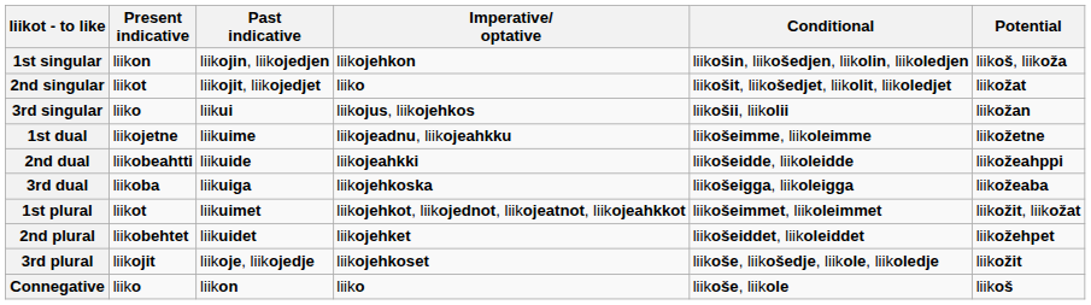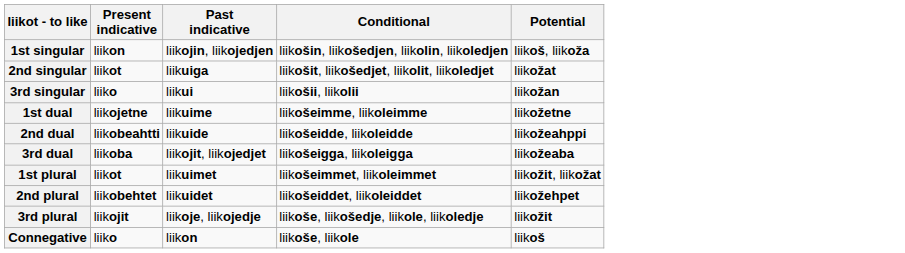 <table class="wikitable">
 <tr>
 <th>liikot - to like</th>
 <th>Present<br>indicative</th>
 <th>Past<br>indicative</th>
-<th>Imperative/<br>optative</th>
 <th>Conditional</th>
 <th>Potential</th>
 </tr>
 <tr>
 <th>1st singular</th>
 <td>liik<strong>on</strong></td>
 <td>liik<strong>ojin</strong>, liik<strong>ojedjen</strong></td>
-<td>liik<strong>ojehkon</strong></td>
 <td>liik<strong>ošin</strong>, liik<strong>ošedjen</strong>, liik<strong>olin</strong>, liik<strong>oledjen</strong></td>
 <td>liik<strong>oš</strong>, liik<strong>oža</strong></td>
 </tr>
 <tr>
 <th>2nd singular</th>
 <td>liik<strong>ot</strong></td>
-<td>liik<strong>ojit</strong>, liik<strong>ojedjet</strong></td>
-<td>liik<strong>o</strong></td>
+<td>liik<strong>uiga</strong></td>
 <td>liik<strong>ošit</strong>, liik<strong>ošedjet</strong>, liik<strong>olit</strong>, liik<strong>oledjet</strong></td>
 <td>liik<strong>ožat</strong></td>
 </tr>
 <tr>
 <th>3rd singular</th>
 <td>liik<strong>o</strong></td>
 <td>liik<strong>ui</strong></td>
-<td>liik<strong>ojus</strong>, liik<strong>ojehkos</strong></td>
 <td>liik<strong>ošii</strong>, liik<strong>olii</strong></td>
 <td>liik<strong>ožan</strong></td>
 </tr>
 <tr>
 <th>1st dual</th>
 <td>liik<strong>ojetne</strong></td>
 <td>liik<strong>uime</strong></td>
-<td>liik<strong>ojeadnu</strong>, liik<strong>ojeahkku</strong></td>
 <td>liik<strong>ošeimme</strong>, liik<strong>oleimme</strong></td>
 <td>liik<strong>ožetne</strong></td>
 </tr>
 <tr>
 <th>2nd dual</th>
 <td>liik<strong>obeahtti</strong></td>
 <td>liik<strong>uide</strong></td>
-<td>liik<strong>ojeahkki</strong></td>
 <td>liik<strong>ošeidde</strong>, liik<strong>oleidde</strong></td>
 <td>liik<strong>ožeahppi</strong></td>
 </tr>
 <tr>
 <th>3rd dual</th>
 <td>liik<strong>oba</strong></td>
-<td>liik<strong>uiga</strong></td>
-<td>liik<strong>ojehkoska</strong></td>
+<td>liik<strong>ojit</strong>, liik<strong>ojedjet</strong></td>
 <td>liik<strong>ošeigga</strong>, liik<strong>oleigga</strong></td>
 <td>liik<strong>ožeaba</strong></td>
 </tr>
 <tr>
 <th>1st plural</th>
 <td>liik<strong>ot</strong></td>
 <td>liik<strong>uimet</strong></td>
-<td>liik<strong>ojehkot</strong>, liik<strong>ojednot</strong>, liik<strong>ojeatnot</strong>, liik<strong>ojeahkkot</strong></td>
 <td>liik<strong>ošeimmet</strong>, liik<strong>oleimmet</strong></td>
 <td>liik<strong>ožit</strong>, liik<strong>ožat</strong></td>
 </tr>
 <tr>
 <th>2nd plural</th>
 <td>liik<strong>obehtet</strong></td>
 <td>liik<strong>uidet</strong></td>
-<td>liik<strong>ojehket</strong></td>
 <td>liik<strong>ošeiddet</strong>, liik<strong>oleiddet</strong></td>
 <td>liik<strong>ožehpet</strong></td>
 </tr>
 <tr>
 <th>3rd plural</th>
 <td>liik<strong>ojit</strong></td>
 <td>liik<strong>oje</strong>, liik<strong>ojedje</strong></td>
-<td>liik<strong>ojehkoset</strong></td>
 <td>liik<strong>oše</strong>, liik<strong>ošedje</strong>, liik<strong>ole</strong>, liik<strong>oledje</strong></td>
 <td>liik<strong>ožit</strong></td>
 </tr>
 <tr>
 <th>Connegative</th>
 <td>liik<strong>o</strong></td>
 <td>liik<strong>on</strong></td>
-<td>liik<strong>o</strong></td>
 <td>liik<strong>oše</strong>, liik<strong>ole</strong></td>
 <td>liik<strong>oš</strong></td>
 </tr>
 </table>
